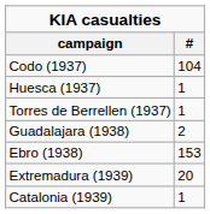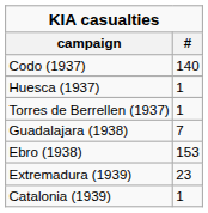 <table class=wikitable style="text-align:left; font-size:11px; float:right; margin:5px">
 <tr style="font-size: small;">
 <td colspan="12" style="text-align:center;"><strong>KIA casualties</strong></td>
 </tr>
 <tr>
 <th>campaign</th>
 <th>#</th>
 </tr>
 <tr>
 <td>Codo (1937)</td>
-<td>104</td>
+<td>140</td>
 </tr>
 <tr>
 <td>Huesca (1937)</td>
 <td>1</td>
 </tr>
 <tr>
 <td>Torres de Berrellen (1937)</td>
 <td>1</td>
 </tr>
 <tr>
 <td>Guadalajara (1938)</td>
-<td>2</td>
+<td>7</td>
 </tr>
 <tr>
 <td>Ebro (1938)</td>
 <td>153</td>
 </tr>
 <tr>
 <td>Extremadura (1939)</td>
-<td>20</td>
+<td>23</td>
 </tr>
 <tr>
 <td>Catalonia (1939)</td>
 <td>1</td>
 </tr>
 </table>
